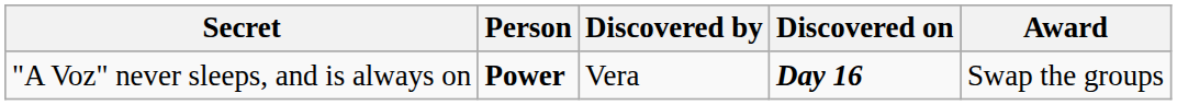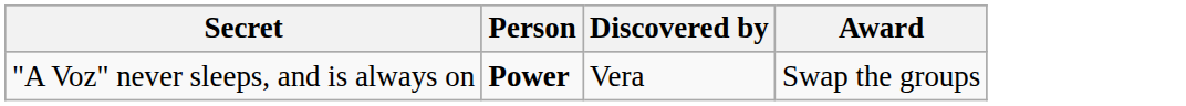 <table class="wikitable">
 <tr>
 <th>Secret</th>
 <th>Person</th>
 <th>Discovered by</th>
-<th>Discovered on</th>
 <th>Award</th>
 </tr>
 <tr>
 <td>"A Voz" never sleeps, and is always on</td>
 <td><strong>Power</strong></td>
 <td>Vera</td>
-<td><strong><em>Day 16</em></strong></td>
 <td>Swap the groups</td>
 </tr>
 </table>
